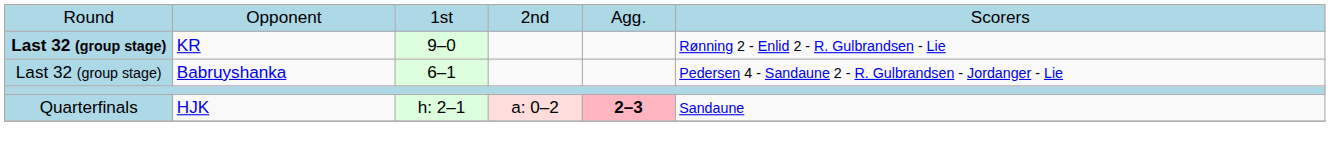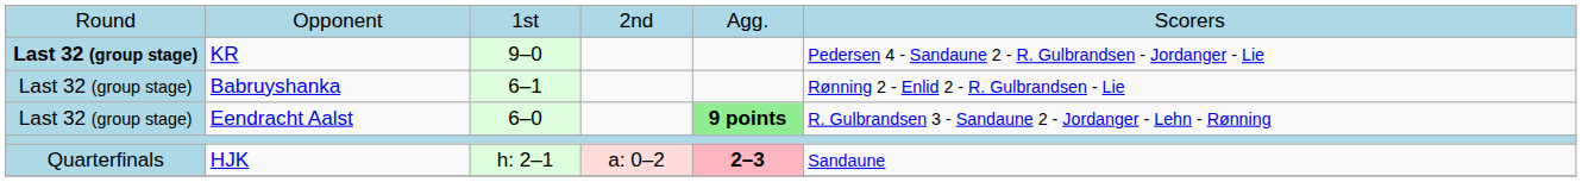 <table class="wikitable" style="text-align:center">
 <tr bgcolor=lightblue>
 <td width=150px>Round</td>
 <td width=200px>Opponent</td>
 <td width=80px>1st</td>
 <td width=80px>2nd</td>
 <td width=80px>Agg.</td>
 <td width=600px>Scorers</td>
 </tr>
 <tr>
 <td bgcolor=lightblue><strong>Last 32 <small>(group stage)</small></strong></td>
 <td align=left> <a href='#'>KR</a></td>
 <td bgcolor="#ddffdd">9–0</td>
 <td></td>
 <td></td>
-<td align=left><small><a href='#'>Rønning</a> 2 - <a href='#'>Enlid</a> 2 - <a href='#'>R. Gulbrandsen</a> - <a href='#'>Lie</a></small></td>
+<td align=left><small><a href='#'>Pedersen</a> 4 - <a href='#'>Sandaune</a> 2 - <a href='#'>R. Gulbrandsen</a> - <a href='#'>Jordanger</a> - <a href='#'>Lie</a></small></td>
 </tr>
 <tr>
 <td bgcolor=lightblue>Last 32 <small>(group stage)</small></td>
 <td align=left> <a href='#'>Babruyshanka</a></td>
 <td bgcolor="#ddffdd">6–1</td>
 <td></td>
 <td></td>
-<td align=left><small><a href='#'>Pedersen</a> 4 - <a href='#'>Sandaune</a> 2 - <a href='#'>R. Gulbrandsen</a> - <a href='#'>Jordanger</a> - <a href='#'>Lie</a></small></td>
+<td align=left><small><a href='#'>Rønning</a> 2 - <a href='#'>Enlid</a> 2 - <a href='#'>R. Gulbrandsen</a> - <a href='#'>Lie</a></small></td>
+</tr>
+<tr>
+<td bgcolor=lightblue>Last 32 <small>(group stage)</small></td>
+<td align=left> <a href='#'>Eendracht Aalst</a></td>
+<td bgcolor="#ddffdd">6–0</td>
+<td></td>
+<td bgcolor=lightgreen><strong>9 points</strong></td>
+<td align=left><small><a href='#'>R. Gulbrandsen</a> 3 - <a href='#'>Sandaune</a> 2 - <a href='#'>Jordanger</a> - <a href='#'>Lehn</a> - <a href='#'>Rønning</a></small></td>
 </tr>
 <tr bgcolor=lightblue>
 <td colspan=6></td>
 </tr>
 <tr>
 <td bgcolor=lightblue>Quarterfinals</td>
 <td align=left> <a href='#'>HJK</a></td>
 <td bgcolor="#ddffdd">h: 2–1</td>
 <td bgcolor="#ffdddd">a: 0–2</td>
 <td bgcolor=lightpink><strong>2–3</strong></td>
 <td align=left><small><a href='#'>Sandaune</a></small></td>
 </tr>
 <tr>
 </tr>
 </table>
